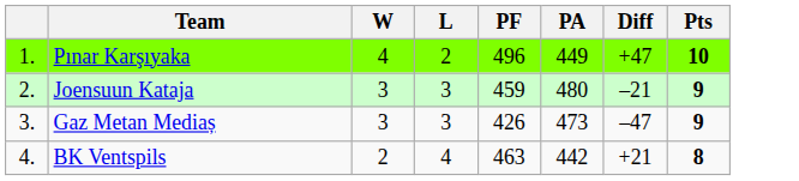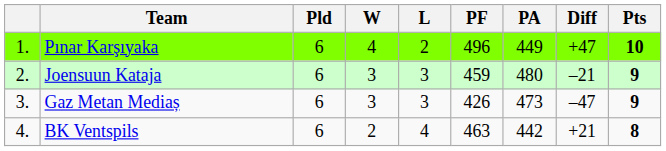 <table class="wikitable" style="text-align:center">
 <tr>
 <th width=25></th>
 <th width=220>Team</th>
+<th width=40>Pld</th>
 <th width=40>W</th>
 <th width=40>L</th>
 <th width=40>PF</th>
 <th width=40>PA</th>
 <th width=40>Diff</th>
 <th width=40>Pts</th>
 </tr>
 <tr bgcolor=7fff00>
 <td>1.</td>
 <td align=left> <a href='#'>Pınar Karşıyaka</a></td>
+<td>6</td>
 <td>4</td>
 <td>2</td>
 <td>496</td>
 <td>449</td>
 <td>+47</td>
 <td><strong>10</strong></td>
 </tr>
 <tr bgcolor=ccffcc>
 <td>2.</td>
 <td align=left> <a href='#'>Joensuun Kataja</a></td>
+<td>6</td>
 <td>3</td>
 <td>3</td>
 <td>459</td>
 <td>480</td>
 <td>–21</td>
 <td><strong>9</strong></td>
 </tr>
 <tr>
 <td>3.</td>
 <td align=left> <a href='#'>Gaz Metan Mediaș</a></td>
+<td>6</td>
 <td>3</td>
 <td>3</td>
 <td>426</td>
 <td>473</td>
 <td>–47</td>
 <td><strong>9</strong></td>
 </tr>
 <tr>
 <td>4.</td>
 <td align=left> <a href='#'>BK Ventspils</a></td>
+<td>6</td>
 <td>2</td>
 <td>4</td>
 <td>463</td>
 <td>442</td>
 <td>+21</td>
 <td><strong>8</strong></td>
 </tr>
 </table>
